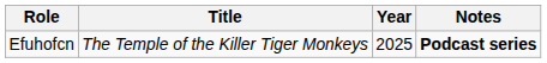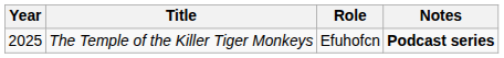 <table class="wikitable sortable">
 <tr>
+<th>Year</th>
+<th>Title</th>
 <th>Role</th>
-<th>Title</th>
-<th>Year</th>
 <th class="unsortable">Notes</th>
 </tr>
 <tr>
+<td>2025</td>
+<td><em>The Temple of the Killer Tiger Monkeys</em></td>
 <td>Efuhofcn</td>
-<td><em>The Temple of the Killer Tiger Monkeys</em></td>
-<td>2025</td>
 <td><strong>Podcast series</strong></td>
 </tr>
 </table>
